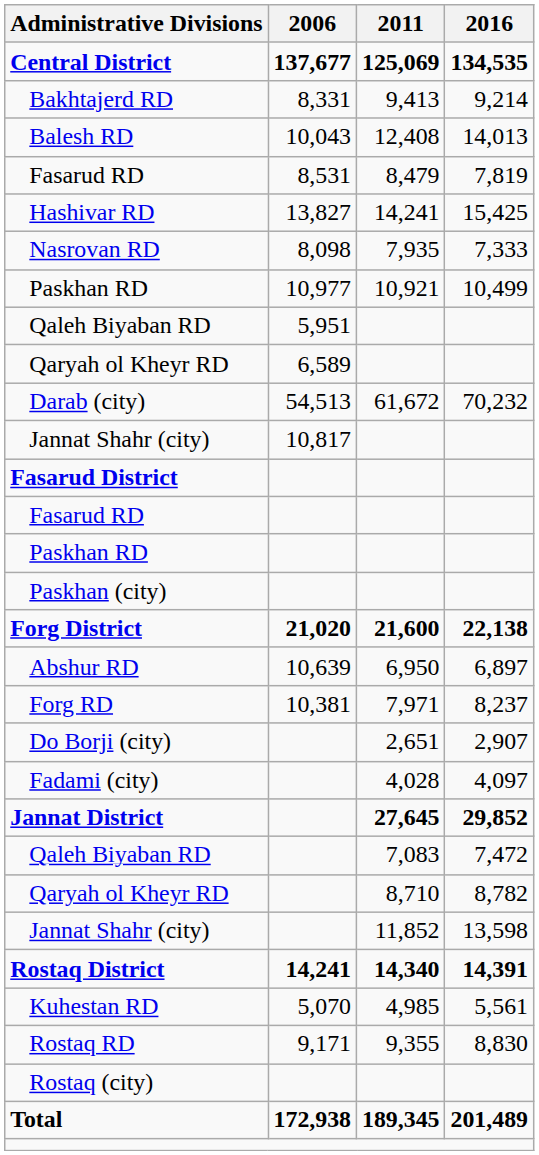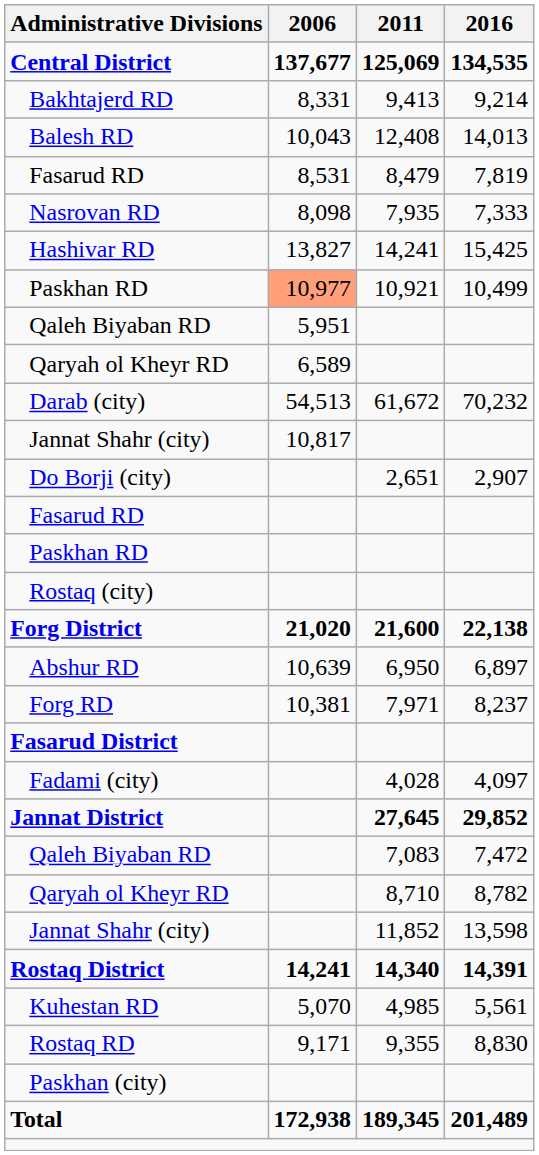 <table class="wikitable">
 <tr>
 <th>Administrative Divisions</th>
 <th>2006</th>
 <th>2011</th>
 <th>2016</th>
 </tr>
 <tr>
 <td><strong><a href='#'>Central District</a></strong></td>
 <td style="text-align: right;"><strong>137,677</strong></td>
 <td style="text-align: right;"><strong>125,069</strong></td>
 <td style="text-align: right;"><strong>134,535</strong></td>
 </tr>
 <tr>
 <td style="padding-left: 1em;"><a href='#'>Bakhtajerd RD</a></td>
 <td style="text-align: right;">8,331</td>
 <td style="text-align: right;">9,413</td>
 <td style="text-align: right;">9,214</td>
 </tr>
 <tr>
 <td style="padding-left: 1em;"><a href='#'>Balesh RD</a></td>
 <td style="text-align: right;">10,043</td>
 <td style="text-align: right;">12,408</td>
 <td style="text-align: right;">14,013</td>
 </tr>
 <tr>
 <td style="padding-left: 1em;">Fasarud RD</td>
 <td style="text-align: right;">8,531</td>
 <td style="text-align: right;">8,479</td>
 <td style="text-align: right;">7,819</td>
 </tr>
 <tr>
+<td style="padding-left: 1em;"><a href='#'>Nasrovan RD</a></td>
+<td style="text-align: right;">8,098</td>
+<td style="text-align: right;">7,935</td>
+<td style="text-align: right;">7,333</td>
+</tr>
+<tr>
 <td style="padding-left: 1em;"><a href='#'>Hashivar RD</a></td>
 <td style="text-align: right;">13,827</td>
 <td style="text-align: right;">14,241</td>
 <td style="text-align: right;">15,425</td>
 </tr>
 <tr>
-<td style="padding-left: 1em;"><a href='#'>Nasrovan RD</a></td>
-<td style="text-align: right;">8,098</td>
-<td style="text-align: right;">7,935</td>
-<td style="text-align: right;">7,333</td>
-</tr>
-<tr>
 <td style="padding-left: 1em;">Paskhan RD</td>
-<td style="text-align: right;">10,977</td>
+<td style="background: lightsalmon; text-align: right;">10,977</td>
 <td style="text-align: right;">10,921</td>
 <td style="text-align: right;">10,499</td>
 </tr>
 <tr>
 <td style="padding-left: 1em;">Qaleh Biyaban RD</td>
 <td style="text-align: right;">5,951</td>
 <td style="text-align: right;"></td>
 <td style="text-align: right;"></td>
 </tr>
 <tr>
 <td style="padding-left: 1em;">Qaryah ol Kheyr RD</td>
 <td style="text-align: right;">6,589</td>
 <td style="text-align: right;"></td>
 <td style="text-align: right;"></td>
 </tr>
 <tr>
 <td style="padding-left: 1em;"><a href='#'>Darab</a> (city)</td>
 <td style="text-align: right;">54,513</td>
 <td style="text-align: right;">61,672</td>
 <td style="text-align: right;">70,232</td>
 </tr>
 <tr>
 <td style="padding-left: 1em;">Jannat Shahr (city)</td>
 <td style="text-align: right;">10,817</td>
 <td style="text-align: right;"></td>
 <td style="text-align: right;"></td>
 </tr>
 <tr>
-<td><strong><a href='#'>Fasarud District</a></strong></td>
+<td style="padding-left: 1em;"><a href='#'>Do Borji</a> (city)</td>
 <td style="text-align: right;"></td>
-<td style="text-align: right;"></td>
-<td style="text-align: right;"></td>
+<td style="text-align: right;">2,651</td>
+<td style="text-align: right;">2,907</td>
 </tr>
 <tr>
 <td style="padding-left: 1em;"><a href='#'>Fasarud RD</a></td>
 <td style="text-align: right;"></td>
 <td style="text-align: right;"></td>
 <td style="text-align: right;"></td>
 </tr>
 <tr>
 <td style="padding-left: 1em;"><a href='#'>Paskhan RD</a></td>
 <td style="text-align: right;"></td>
 <td style="text-align: right;"></td>
 <td style="text-align: right;"></td>
 </tr>
 <tr>
-<td style="padding-left: 1em;"><a href='#'>Paskhan</a> (city)</td>
+<td style="padding-left: 1em;"><a href='#'>Rostaq</a> (city)</td>
 <td style="text-align: right;"></td>
 <td style="text-align: right;"></td>
 <td style="text-align: right;"></td>
 </tr>
 <tr>
 <td><strong><a href='#'>Forg District</a></strong></td>
 <td style="text-align: right;"><strong>21,020</strong></td>
 <td style="text-align: right;"><strong>21,600</strong></td>
 <td style="text-align: right;"><strong>22,138</strong></td>
 </tr>
 <tr>
 <td style="padding-left: 1em;"><a href='#'>Abshur RD</a></td>
 <td style="text-align: right;">10,639</td>
 <td style="text-align: right;">6,950</td>
 <td style="text-align: right;">6,897</td>
 </tr>
 <tr>
 <td style="padding-left: 1em;"><a href='#'>Forg RD</a></td>
 <td style="text-align: right;">10,381</td>
 <td style="text-align: right;">7,971</td>
 <td style="text-align: right;">8,237</td>
 </tr>
 <tr>
-<td style="padding-left: 1em;"><a href='#'>Do Borji</a> (city)</td>
+<td><strong><a href='#'>Fasarud District</a></strong></td>
 <td style="text-align: right;"></td>
-<td style="text-align: right;">2,651</td>
-<td style="text-align: right;">2,907</td>
+<td style="text-align: right;"></td>
+<td style="text-align: right;"></td>
 </tr>
 <tr>
 <td style="padding-left: 1em;"><a href='#'>Fadami</a> (city)</td>
 <td style="text-align: right;"></td>
 <td style="text-align: right;">4,028</td>
 <td style="text-align: right;">4,097</td>
 </tr>
 <tr>
 <td><strong><a href='#'>Jannat District</a></strong></td>
 <td style="text-align: right;"></td>
 <td style="text-align: right;"><strong>27,645</strong></td>
 <td style="text-align: right;"><strong>29,852</strong></td>
 </tr>
 <tr>
 <td style="padding-left: 1em;"><a href='#'>Qaleh Biyaban RD</a></td>
 <td style="text-align: right;"></td>
 <td style="text-align: right;">7,083</td>
 <td style="text-align: right;">7,472</td>
 </tr>
 <tr>
 <td style="padding-left: 1em;"><a href='#'>Qaryah ol Kheyr RD</a></td>
 <td style="text-align: right;"></td>
 <td style="text-align: right;">8,710</td>
 <td style="text-align: right;">8,782</td>
 </tr>
 <tr>
 <td style="padding-left: 1em;"><a href='#'>Jannat Shahr</a> (city)</td>
 <td style="text-align: right;"></td>
 <td style="text-align: right;">11,852</td>
 <td style="text-align: right;">13,598</td>
 </tr>
 <tr>
 <td><strong><a href='#'>Rostaq District</a></strong></td>
 <td style="text-align: right;"><strong>14,241</strong></td>
 <td style="text-align: right;"><strong>14,340</strong></td>
 <td style="text-align: right;"><strong>14,391</strong></td>
 </tr>
 <tr>
 <td style="padding-left: 1em;"><a href='#'>Kuhestan RD</a></td>
 <td style="text-align: right;">5,070</td>
 <td style="text-align: right;">4,985</td>
 <td style="text-align: right;">5,561</td>
 </tr>
 <tr>
 <td style="padding-left: 1em;"><a href='#'>Rostaq RD</a></td>
 <td style="text-align: right;">9,171</td>
 <td style="text-align: right;">9,355</td>
 <td style="text-align: right;">8,830</td>
 </tr>
 <tr>
-<td style="padding-left: 1em;"><a href='#'>Rostaq</a> (city)</td>
+<td style="padding-left: 1em;"><a href='#'>Paskhan</a> (city)</td>
 <td style="text-align: right;"></td>
 <td style="text-align: right;"></td>
 <td style="text-align: right;"></td>
 </tr>
 <tr>
 <td><strong>Total</strong></td>
 <td style="text-align: right;"><strong>172,938</strong></td>
 <td style="text-align: right;"><strong>189,345</strong></td>
 <td style="text-align: right;"><strong>201,489</strong></td>
 </tr>
 <tr>
 <td colspan=4></td>
 </tr>
 </table>
